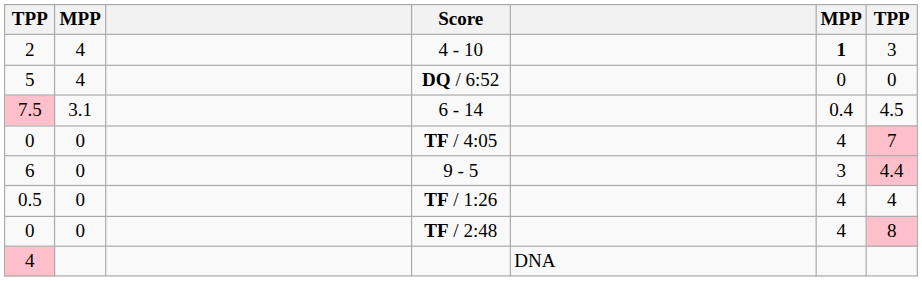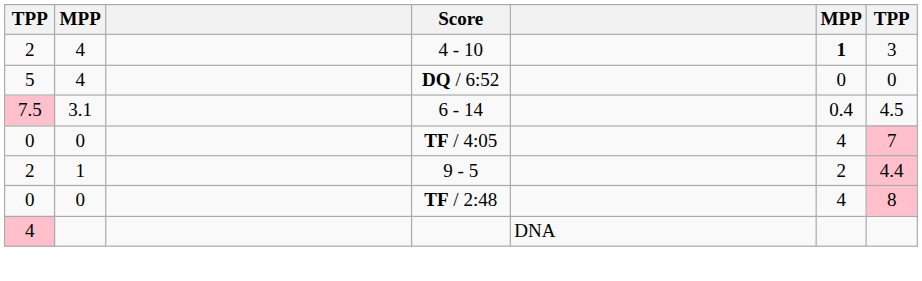 <table class="wikitable" style="text-align: center;" |>
 <tr>
 <th width="35">TPP</th>
 <th width="35">MPP</th>
 <th width="250"></th>
 <th width="75">Score</th>
 <th width="250"></th>
 <th width="35">MPP</th>
 <th width="35">TPP</th>
 </tr>
 <tr>
 <td>2</td>
 <td>4</td>
 <td style="text-align:left;"></td>
 <td>4 - 10</td>
 <td style="text-align:left;"><strong></strong></td>
 <td><strong>1</strong></td>
 <td>3</td>
 </tr>
 <tr>
 <td>5</td>
 <td>4</td>
 <td style="text-align:left;"></td>
 <td><strong>DQ</strong> / 6:52</td>
 <td style="text-align:left;"><strong></strong></td>
 <td>0</td>
 <td>0</td>
 </tr>
 <tr>
 <td bgcolor=pink>7.5</td>
 <td>3.1</td>
 <td style="text-align:left;"></td>
 <td>6 - 14</td>
 <td style="text-align:left;"><strong></strong></td>
 <td>0.4</td>
 <td>4.5</td>
 </tr>
 <tr>
 <td>0</td>
 <td>0</td>
 <td style="text-align:left;"><strong></strong></td>
 <td><strong>TF</strong> / 4:05</td>
 <td style="text-align:left;"></td>
 <td>4</td>
 <td bgcolor=pink>7</td>
 </tr>
 <tr>
-<td>6</td>
-<td>0</td>
+<td>2</td>
+<td>1</td>
 <td style="text-align:left;"><strong></strong></td>
 <td>9 - 5</td>
 <td style="text-align:left;"></td>
-<td>3</td>
+<td>2</td>
 <td bgcolor=pink>4.4</td>
-</tr>
-<tr>
-<td>0.5</td>
-<td>0</td>
-<td style="text-align:left;"><strong></strong></td>
-<td><strong>TF</strong> / 1:26</td>
-<td style="text-align:left;"></td>
-<td>4</td>
-<td>4</td>
 </tr>
 <tr>
 <td>0</td>
 <td>0</td>
 <td style="text-align:left;"><strong></strong></td>
 <td><strong>TF</strong> / 2:48</td>
 <td style="text-align:left;"></td>
 <td>4</td>
 <td bgcolor=pink>8</td>
 </tr>
 <tr>
 <td bgcolor=pink>4</td>
 <td></td>
 <td style="text-align:left;"></td>
 <td></td>
 <td style="text-align:left;">DNA</td>
 <td></td>
 <td></td>
 </tr>
 </table>
